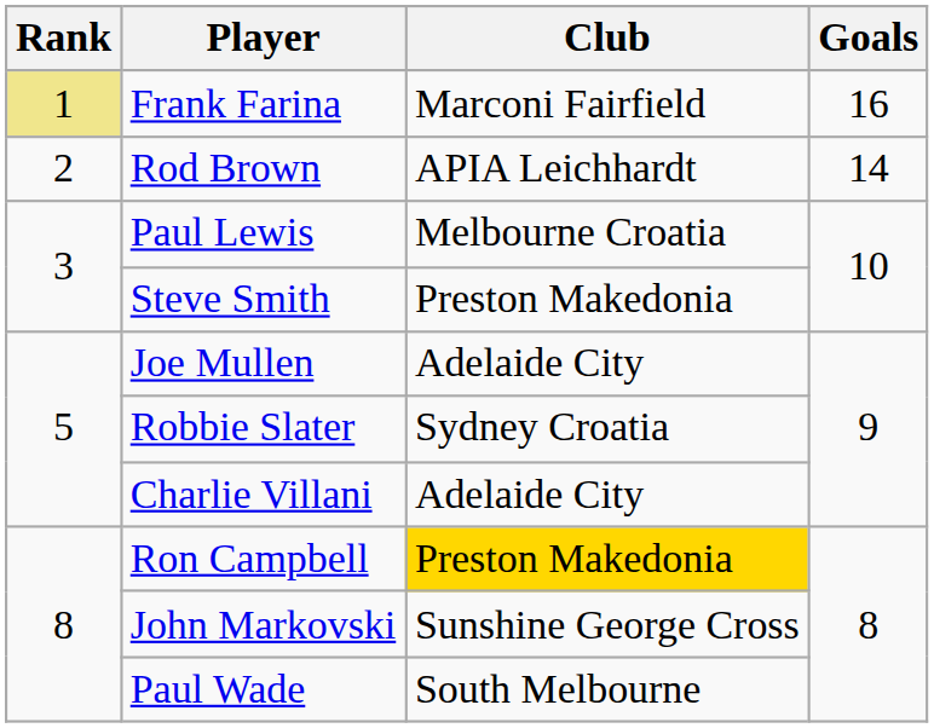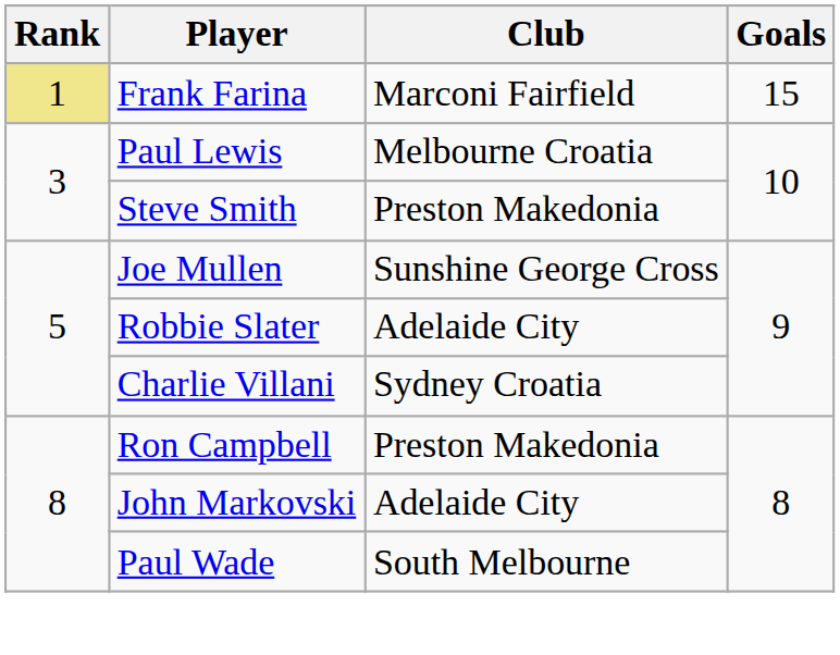 <table class="wikitable" style="text-align:center">
 <tr>
 <th>Rank</th>
 <th>Player</th>
 <th>Club</th>
 <th>Goals</th>
 </tr>
 <tr>
 <td style="background: khaki;">1</td>
 <td align="left"> <a href='#'>Frank Farina</a></td>
 <td align="left">Marconi Fairfield</td>
-<td>16</td>
-</tr>
-<tr>
-<td>2</td>
-<td align="left"> <a href='#'>Rod Brown</a></td>
-<td align="left">APIA Leichhardt</td>
-<td>14</td>
+<td>15</td>
 </tr>
 <tr>
 <td rowspan="2">3</td>
 <td align="left"> <a href='#'>Paul Lewis</a></td>
 <td align="left">Melbourne Croatia</td>
 <td rowspan="2">10</td>
 </tr>
 <tr>
 <td align="left"> <a href='#'>Steve Smith</a></td>
 <td align="left">Preston Makedonia</td>
 </tr>
 <tr>
 <td rowspan="3">5</td>
 <td align="left"> <a href='#'>Joe Mullen</a></td>
-<td align="left">Adelaide City</td>
+<td align="left">Sunshine George Cross</td>
 <td rowspan="3">9</td>
 </tr>
 <tr>
 <td align="left"> <a href='#'>Robbie Slater</a></td>
-<td align="left">Sydney Croatia</td>
+<td align="left">Adelaide City</td>
 </tr>
 <tr>
 <td align="left"> <a href='#'>Charlie Villani</a></td>
-<td align="left">Adelaide City</td>
+<td align="left">Sydney Croatia</td>
 </tr>
 <tr>
 <td rowspan="3">8</td>
 <td align="left"> <a href='#'>Ron Campbell</a></td>
-<td align="left" style="background: gold;">Preston Makedonia</td>
+<td align="left">Preston Makedonia</td>
 <td rowspan="3">8</td>
 </tr>
 <tr>
 <td align="left"> <a href='#'>John Markovski</a></td>
-<td align="left">Sunshine George Cross</td>
+<td align="left">Adelaide City</td>
 </tr>
 <tr>
 <td align="left"> <a href='#'>Paul Wade</a></td>
 <td align="left">South Melbourne</td>
 </tr>
 </table>
